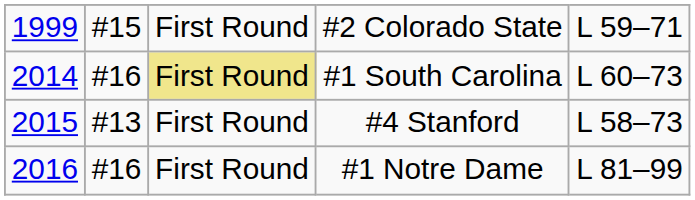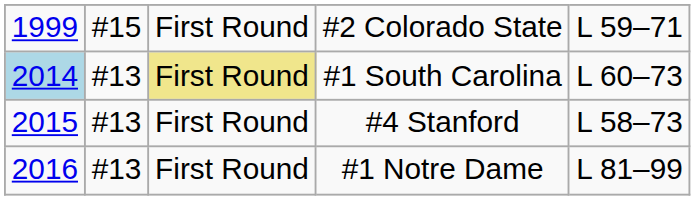 <table class="wikitable">
 <tr align="center">
 <td><a href='#'>1999</a></td>
 <td>#15</td>
 <td>First Round</td>
 <td>#2 Colorado State</td>
 <td>L 59–71</td>
 </tr>
 <tr align="center">
-<td><a href='#'>2014</a></td>
-<td>#16</td>
+<td style="background: lightblue;"><a href='#'>2014</a></td>
+<td>#13</td>
 <td style="background: khaki;">First Round</td>
 <td>#1 South Carolina</td>
 <td>L 60–73</td>
 </tr>
 <tr align="center">
 <td><a href='#'>2015</a></td>
 <td>#13</td>
 <td>First Round</td>
 <td>#4 Stanford</td>
 <td>L 58–73</td>
 </tr>
 <tr align="center">
 <td><a href='#'>2016</a></td>
-<td>#16</td>
+<td>#13</td>
 <td>First Round</td>
 <td>#1 Notre Dame</td>
 <td>L 81–99</td>
 </tr>
 </table>
